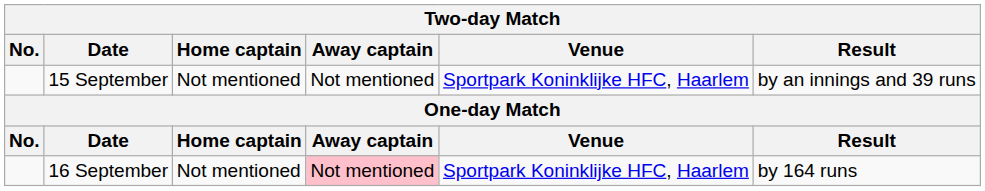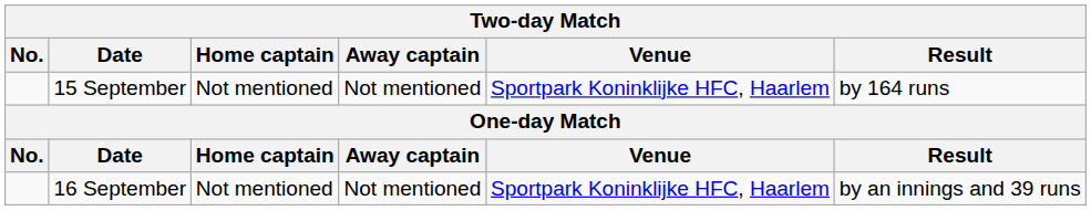 <table class="wikitable">
 <tr>
 <th colspan="9">Two-day Match</th>
 </tr>
 <tr>
 <th>No.</th>
 <th>Date</th>
 <th>Home captain</th>
 <th>Away captain</th>
 <th>Venue</th>
 <th>Result</th>
 </tr>
 <tr>
 <td></td>
 <td>15 September</td>
 <td>Not mentioned</td>
 <td>Not mentioned</td>
 <td><a href='#'>Sportpark Koninklijke HFC</a>, <a href='#'>Haarlem</a></td>
-<td> by an innings and 39 runs</td>
+<td> by 164 runs</td>
 </tr>
 <tr>
 <th colspan="9">One-day Match</th>
 </tr>
 <tr>
 <th>No.</th>
 <th>Date</th>
 <th>Home captain</th>
 <th>Away captain</th>
 <th>Venue</th>
 <th>Result</th>
 </tr>
 <tr>
 <td></td>
 <td>16 September</td>
 <td>Not mentioned</td>
-<td style="background: pink;">Not mentioned</td>
+<td>Not mentioned</td>
 <td><a href='#'>Sportpark Koninklijke HFC</a>, <a href='#'>Haarlem</a></td>
-<td> by 164 runs</td>
+<td> by an innings and 39 runs</td>
 </tr>
 </table>
